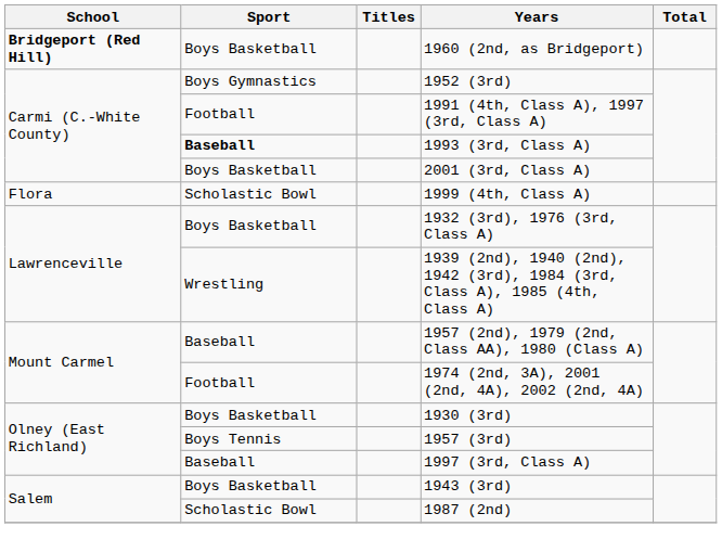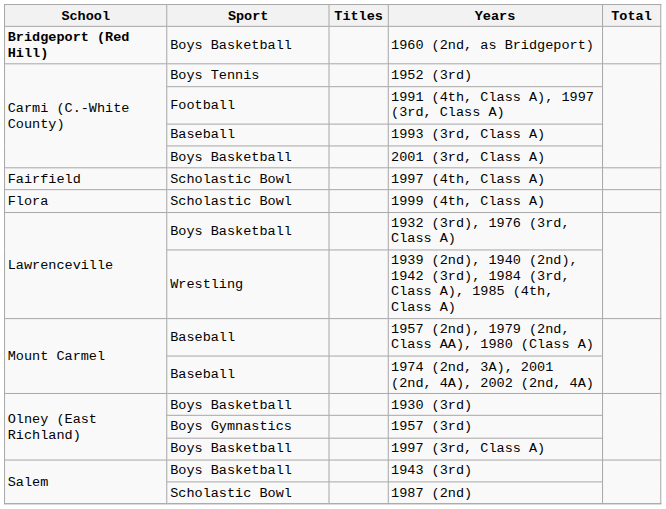 <table class="wikitable" border="1">
 <tr>
 <th width="150">School</th>
 <th width="150">Sport</th>
 <th width="50">Titles</th>
 <th width="200">Years</th>
 <th width="50">Total</th>
 </tr>
 <tr>
 <td><strong>Bridgeport (Red Hill)</strong></td>
 <td>Boys Basketball</td>
 <td></td>
 <td>1960 (2nd, as Bridgeport)</td>
 <td></td>
 </tr>
 <tr>
 <td rowspan="4">Carmi (C.-White County)</td>
-<td>Boys Gymnastics</td>
+<td>Boys Tennis</td>
 <td></td>
 <td>1952 (3rd)</td>
 <td rowspan="4"></td>
 </tr>
 <tr>
 <td>Football</td>
 <td></td>
 <td>1991 (4th, Class A), 1997 (3rd, Class A)</td>
 </tr>
 <tr>
-<td><strong>Baseball</strong></td>
+<td>Baseball</td>
 <td></td>
 <td>1993 (3rd, Class A)</td>
 </tr>
 <tr>
 <td>Boys Basketball</td>
 <td></td>
 <td>2001 (3rd, Class A)</td>
+</tr>
+<tr>
+<td>Fairfield</td>
+<td>Scholastic Bowl</td>
+<td></td>
+<td>1997 (4th, Class A)</td>
+<td></td>
 </tr>
 <tr>
 <td>Flora</td>
 <td>Scholastic Bowl</td>
 <td></td>
 <td>1999 (4th, Class A)</td>
 <td></td>
 </tr>
 <tr>
 <td rowspan="2">Lawrenceville</td>
 <td>Boys Basketball</td>
 <td></td>
 <td>1932 (3rd), 1976 (3rd, Class A)</td>
 <td rowspan="2"></td>
 </tr>
 <tr>
 <td>Wrestling</td>
 <td></td>
 <td>1939 (2nd), 1940 (2nd), 1942 (3rd), 1984 (3rd, Class A), 1985 (4th, Class A)</td>
 </tr>
 <tr>
 <td rowspan="2">Mount Carmel</td>
 <td>Baseball</td>
 <td></td>
 <td>1957 (2nd), 1979 (2nd, Class AA), 1980 (Class A)</td>
 <td rowspan="2"></td>
 </tr>
 <tr>
-<td>Football</td>
+<td>Baseball</td>
 <td></td>
 <td>1974 (2nd, 3A), 2001 (2nd, 4A), 2002 (2nd, 4A)</td>
 </tr>
 <tr>
 <td rowspan="3">Olney (East Richland)</td>
 <td>Boys Basketball</td>
 <td></td>
 <td>1930 (3rd)</td>
 <td rowspan="3"></td>
 </tr>
 <tr>
-<td>Boys Tennis</td>
+<td>Boys Gymnastics</td>
 <td></td>
 <td>1957 (3rd)</td>
 </tr>
 <tr>
-<td>Baseball</td>
+<td>Boys Basketball</td>
 <td></td>
 <td>1997 (3rd, Class A)</td>
 </tr>
 <tr>
 <td rowspan="2">Salem</td>
 <td>Boys Basketball</td>
 <td></td>
 <td>1943 (3rd)</td>
 <td rowspan="2"></td>
 </tr>
 <tr>
 <td>Scholastic Bowl</td>
 <td></td>
 <td>1987 (2nd)</td>
 </tr>
 <tr>
 </tr>
 </table>
